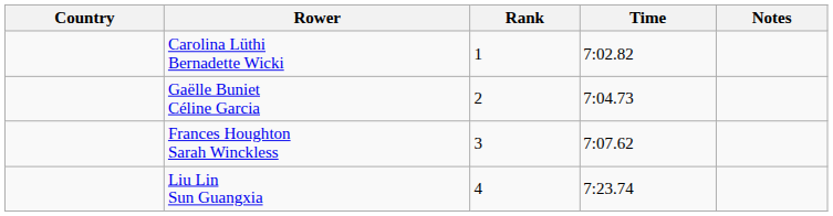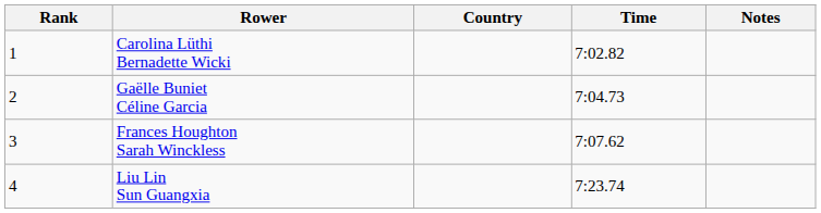 <table class="wikitable sortable" width=50%>
 <tr>
+<th>Rank</th>
+<th>Rower</th>
 <th>Country</th>
-<th>Rower</th>
-<th>Rank</th>
 <th>Time</th>
 <th>Notes</th>
 </tr>
 <tr>
+<td>1</td>
+<td><a href='#'>Carolina Lüthi</a><br><a href='#'>Bernadette Wicki</a></td>
 <td></td>
-<td><a href='#'>Carolina Lüthi</a><br><a href='#'>Bernadette Wicki</a></td>
-<td>1</td>
 <td>7:02.82</td>
 <td></td>
 </tr>
 <tr>
+<td>2</td>
+<td><a href='#'>Gaëlle Buniet</a><br><a href='#'>Céline Garcia</a></td>
 <td></td>
-<td><a href='#'>Gaëlle Buniet</a><br><a href='#'>Céline Garcia</a></td>
-<td>2</td>
 <td>7:04.73</td>
 <td></td>
 </tr>
 <tr>
+<td>3</td>
+<td><a href='#'>Frances Houghton</a><br><a href='#'>Sarah Winckless</a></td>
 <td></td>
-<td><a href='#'>Frances Houghton</a><br><a href='#'>Sarah Winckless</a></td>
-<td>3</td>
 <td>7:07.62</td>
 <td></td>
 </tr>
 <tr>
+<td>4</td>
+<td><a href='#'>Liu Lin</a><br><a href='#'>Sun Guangxia</a></td>
 <td></td>
-<td><a href='#'>Liu Lin</a><br><a href='#'>Sun Guangxia</a></td>
-<td>4</td>
 <td>7:23.74</td>
 <td></td>
 </tr>
 </table>
